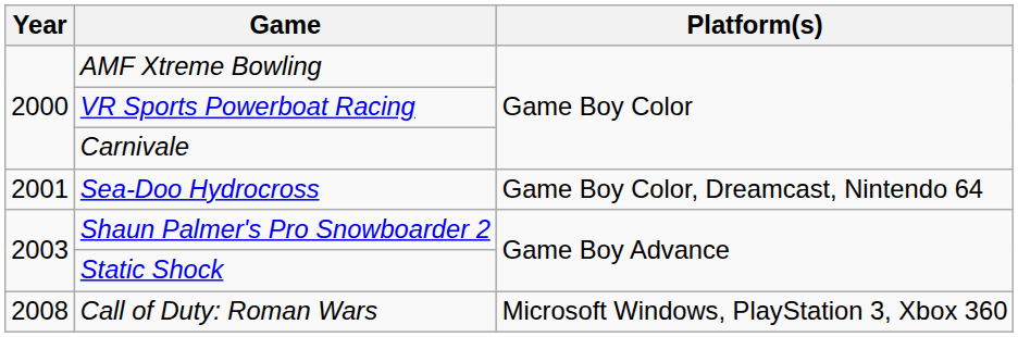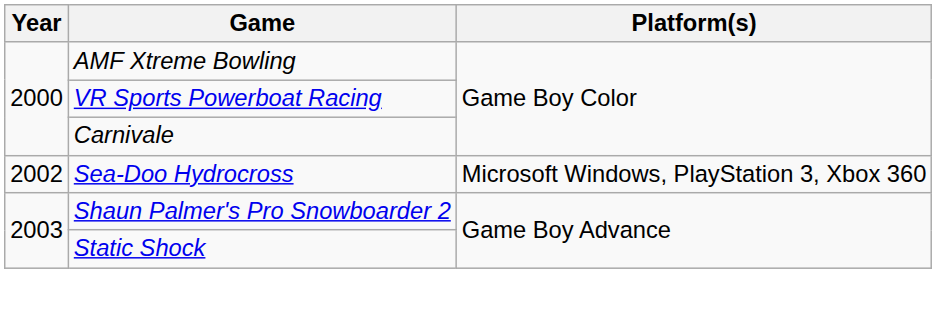 <table class="wikitable sortable">
 <tr>
 <th>Year</th>
 <th>Game</th>
 <th>Platform(s)</th>
 </tr>
 <tr>
 <td rowspan = "3">2000</td>
 <td><em>AMF Xtreme Bowling</em> </td>
 <td rowspan = "3">Game Boy Color</td>
 </tr>
 <tr>
 <td><em><a href='#'>VR Sports Powerboat Racing</a></em></td>
 </tr>
 <tr>
 <td><em>Carnivale</em> </td>
 </tr>
 <tr>
-<td>2001</td>
+<td>2002</td>
 <td><em><a href='#'>Sea-Doo Hydrocross</a></em></td>
-<td>Game Boy Color, Dreamcast, Nintendo 64</td>
+<td>Microsoft Windows, PlayStation 3, Xbox 360</td>
 </tr>
 <tr>
 <td rowspan="2">2003</td>
 <td><em><a href='#'>Shaun Palmer's Pro Snowboarder 2</a></em></td>
 <td rowspan="2">Game Boy Advance</td>
 </tr>
 <tr>
 <td><em><a href='#'>Static Shock</a></em></td>
 </tr>
-<tr>
-<td>2008</td>
-<td><em>Call of Duty: Roman Wars</em> </td>
-<td>Microsoft Windows, PlayStation 3, Xbox 360</td>
-</tr>
 </table>
